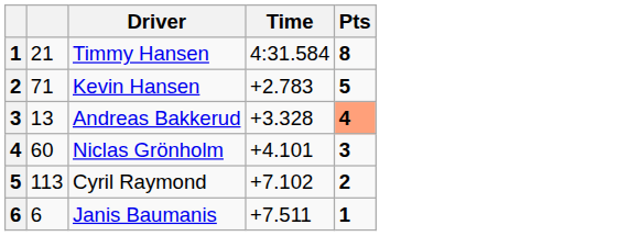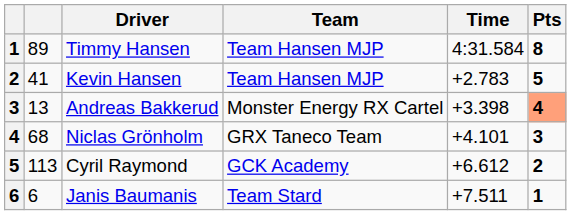 <table class="wikitable" style="font-size:95%">
 <tr>
 <th></th>
 <th></th>
 <th>Driver</th>
+<th>Team</th>
 <th>Time</th>
 <th>Pts</th>
 </tr>
 <tr>
 <th>1</th>
-<td>21</td>
+<td>89</td>
 <td> <a href='#'>Timmy Hansen</a></td>
+<td><a href='#'>Team Hansen MJP</a></td>
 <td>4:31.584</td>
 <td><strong>8</strong></td>
 </tr>
 <tr>
 <th>2</th>
-<td>71</td>
+<td>41</td>
 <td> <a href='#'>Kevin Hansen</a></td>
+<td><a href='#'>Team Hansen MJP</a></td>
 <td>+2.783</td>
 <td><strong>5</strong></td>
 </tr>
 <tr>
 <th>3</th>
 <td>13</td>
 <td> <a href='#'>Andreas Bakkerud</a></td>
-<td>+3.328</td>
+<td>Monster Energy RX Cartel</td>
+<td>+3.398</td>
 <td style="background: lightsalmon;"><strong>4</strong></td>
 </tr>
 <tr>
 <th>4</th>
-<td>60</td>
+<td>68</td>
 <td> <a href='#'>Niclas Grönholm</a></td>
+<td>GRX Taneco Team</td>
 <td>+4.101</td>
 <td><strong>3</strong></td>
 </tr>
 <tr>
 <th>5</th>
 <td>113</td>
 <td> Cyril Raymond</td>
-<td>+7.102</td>
+<td><a href='#'>GCK Academy</a></td>
+<td>+6.612</td>
 <td><strong>2</strong></td>
 </tr>
 <tr>
 <th>6</th>
 <td>6</td>
 <td> <a href='#'>Janis Baumanis</a></td>
+<td><a href='#'>Team Stard</a></td>
 <td>+7.511</td>
 <td><strong>1</strong></td>
 </tr>
 </table>
